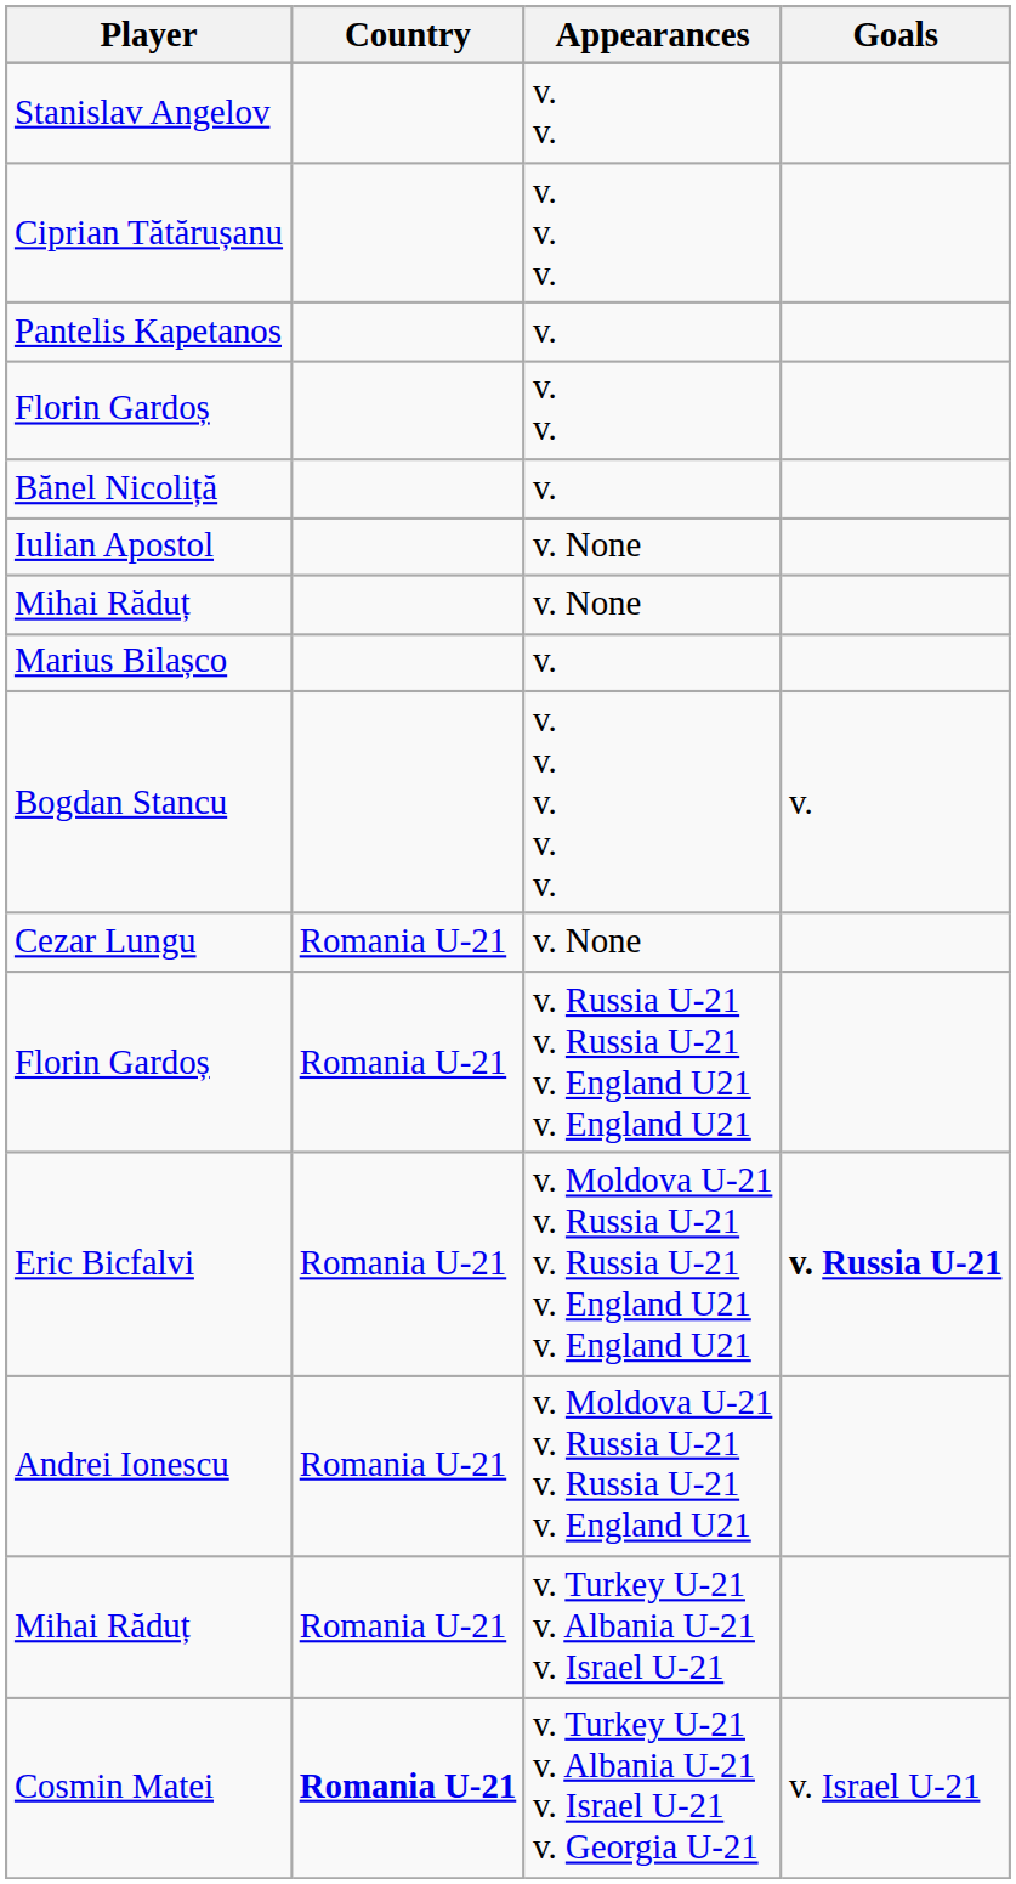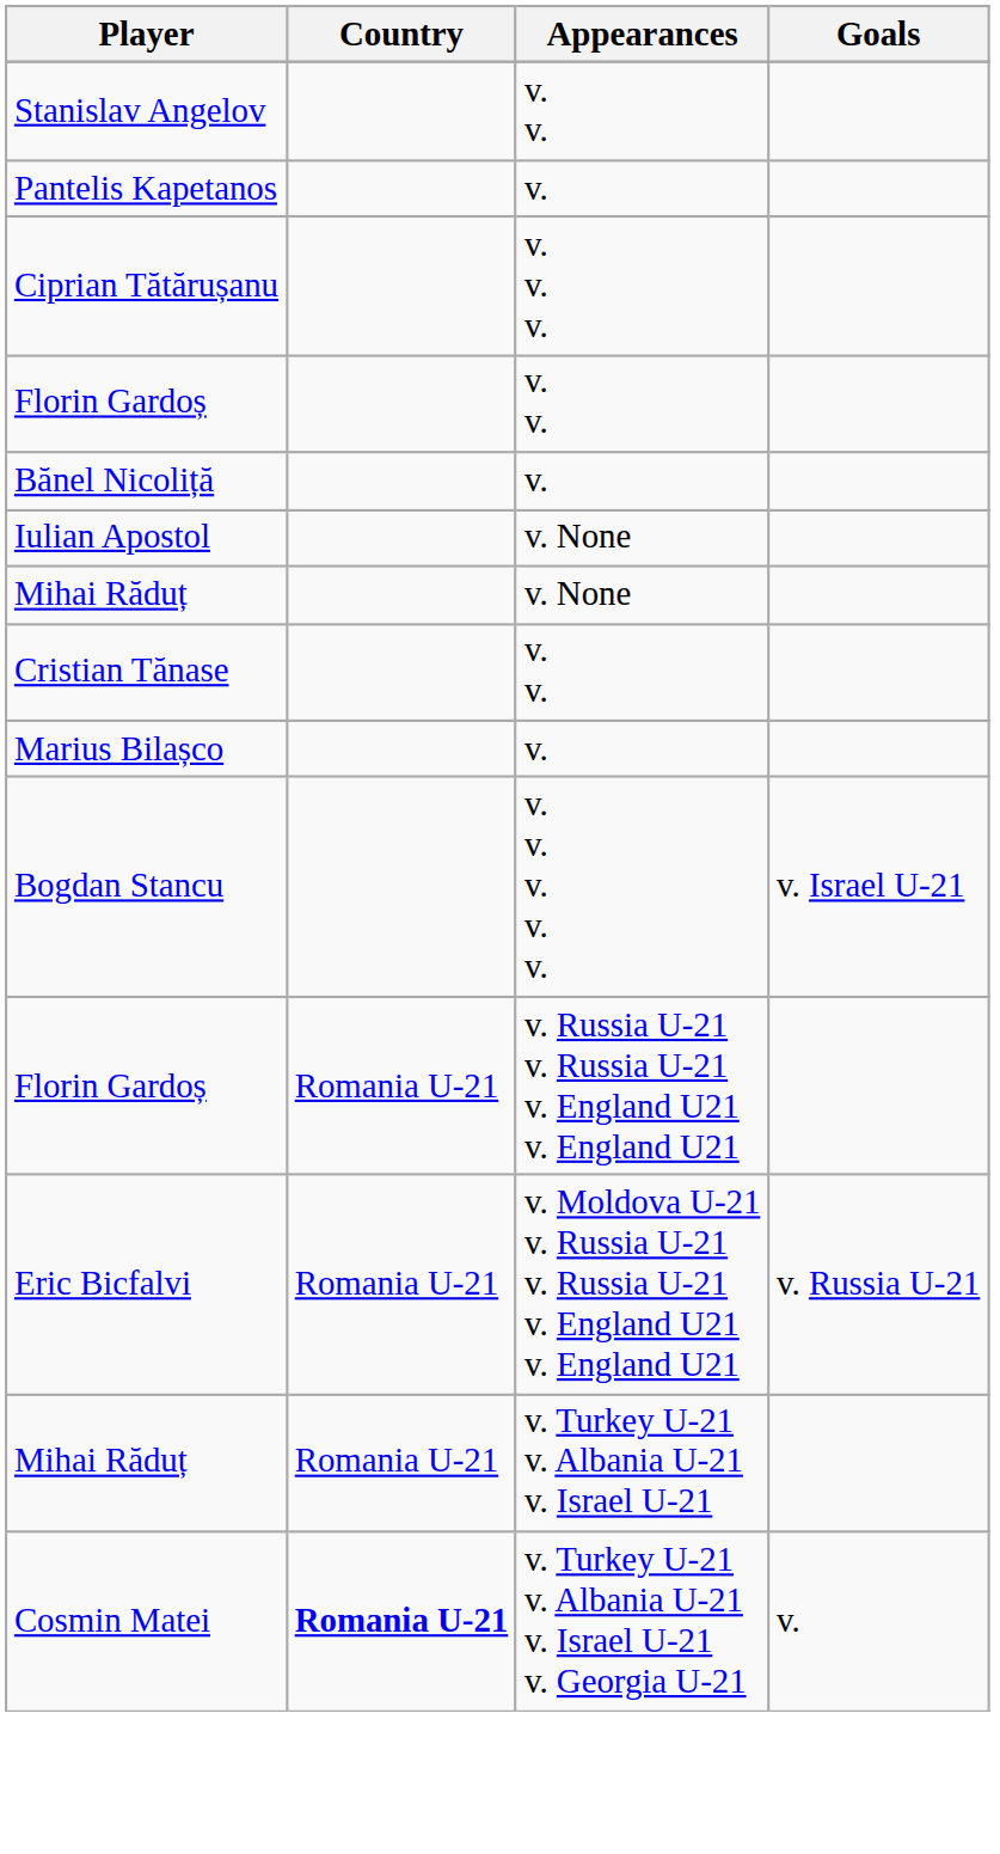 <table class="wikitable collapsible" style="font-size: 85%">
 <tr>
 <th>Player</th>
 <th>Country</th>
 <th>Appearances</th>
 <th>Goals</th>
 </tr>
 <tr>
 </tr>
 <tr>
 <td><a href='#'>Stanislav Angelov</a></td>
 <td></td>
 <td>v.  <br> v. </td>
 <td></td>
 </tr>
 <tr>
+<td><a href='#'>Pantelis Kapetanos</a></td>
+<td></td>
+<td>v. </td>
+<td></td>
+</tr>
+<tr>
 <td><a href='#'>Ciprian Tătărușanu</a></td>
 <td></td>
 <td>v.  <br> v.  <br> v. </td>
-<td></td>
-</tr>
-<tr>
-<td><a href='#'>Pantelis Kapetanos</a></td>
-<td></td>
-<td>v. </td>
 <td></td>
 </tr>
 <tr>
 <td><a href='#'>Florin Gardoș</a></td>
 <td></td>
 <td>v.  <br> v. </td>
 <td></td>
 </tr>
 <tr>
 <td><a href='#'>Bănel Nicoliță</a></td>
 <td></td>
 <td>v. </td>
 <td></td>
 </tr>
 <tr>
 <td><a href='#'>Iulian Apostol</a></td>
 <td></td>
 <td>v. None</td>
 <td></td>
 </tr>
 <tr>
 <td><a href='#'>Mihai Răduț</a></td>
 <td></td>
 <td>v. None</td>
 <td></td>
 </tr>
 <tr>
+<td><a href='#'>Cristian Tănase</a></td>
+<td></td>
+<td>v.  <br> v. </td>
+<td></td>
+</tr>
+<tr>
 <td><a href='#'>Marius Bilașco</a></td>
 <td></td>
 <td>v. </td>
 <td></td>
 </tr>
 <tr>
 <td><a href='#'>Bogdan Stancu</a></td>
 <td></td>
 <td>v.  <br> v.  <br> v.  <br> v.  <br> v. </td>
-<td>v. </td>
-</tr>
-<tr>
-<td><a href='#'>Cezar Lungu</a></td>
-<td> <a href='#'>Romania U-21</a></td>
-<td>v. None</td>
-<td></td>
+<td>v.  <a href='#'>Israel U-21</a></td>
 </tr>
 <tr>
 <td><a href='#'>Florin Gardoș</a></td>
 <td> <a href='#'>Romania U-21</a></td>
 <td>v.  <a href='#'>Russia U-21</a> <br> v.  <a href='#'>Russia U-21</a> <br> v.  <a href='#'>England U21</a> <br> v.  <a href='#'>England U21</a></td>
 <td></td>
 </tr>
 <tr>
 <td><a href='#'>Eric Bicfalvi</a></td>
 <td> <a href='#'>Romania U-21</a></td>
 <td>v.  <a href='#'>Moldova U-21</a> <br> v.  <a href='#'>Russia U-21</a> <br> v.  <a href='#'>Russia U-21</a> <br> v.  <a href='#'>England U21</a> <br> v.  <a href='#'>England U21</a></td>
-<td><strong>v.  <a href='#'>Russia U-21</a></strong></td>
-</tr>
-<tr>
-<td><a href='#'>Andrei Ionescu</a></td>
-<td> <a href='#'>Romania U-21</a></td>
-<td>v.  <a href='#'>Moldova U-21</a> <br> v.  <a href='#'>Russia U-21</a> <br> v.  <a href='#'>Russia U-21</a> <br>  v.  <a href='#'>England U21</a></td>
-<td></td>
+<td>v.  <a href='#'>Russia U-21</a></td>
 </tr>
 <tr>
 <td><a href='#'>Mihai Răduț</a></td>
 <td> <a href='#'>Romania U-21</a></td>
 <td>v.  <a href='#'>Turkey U-21</a> <br> v.  <a href='#'>Albania U-21</a> <br> v.  <a href='#'>Israel U-21</a></td>
 <td></td>
 </tr>
 <tr>
 <td><a href='#'>Cosmin Matei</a></td>
 <td><strong> <a href='#'>Romania U-21</a></strong></td>
 <td>v.  <a href='#'>Turkey U-21</a> <br> v.  <a href='#'>Albania U-21</a> <br> v.  <a href='#'>Israel U-21</a> <br> v.  <a href='#'>Georgia U-21</a></td>
-<td>v.  <a href='#'>Israel U-21</a></td>
+<td>v. </td>
 </tr>
 </table>
